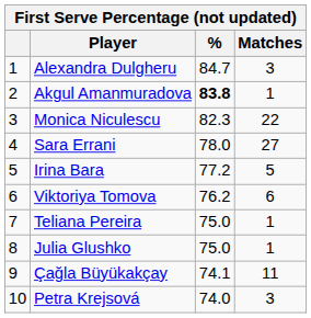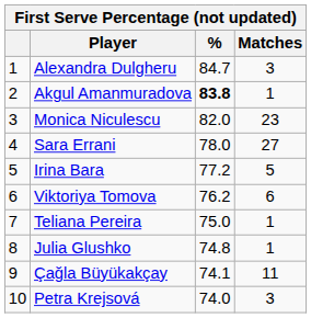 <table class="wikitable">
 <tr>
 <th colspan=4>First Serve Percentage (not updated)</th>
 </tr>
 <tr>
 <th></th>
 <th>Player</th>
 <th>%</th>
 <th>Matches</th>
 </tr>
 <tr>
 <td>1</td>
 <td> <a href='#'>Alexandra Dulgheru</a></td>
 <td>84.7</td>
 <td align=center>3</td>
 </tr>
 <tr>
 <td>2</td>
 <td> <a href='#'>Akgul Amanmuradova</a></td>
 <td><strong>83.8</strong></td>
 <td align=center>1</td>
 </tr>
 <tr>
 <td>3</td>
 <td> <a href='#'>Monica Niculescu</a></td>
-<td>82.3</td>
-<td align=center>22</td>
+<td>82.0</td>
+<td align=center>23</td>
 </tr>
 <tr>
 <td>4</td>
 <td> <a href='#'>Sara Errani</a></td>
 <td>78.0</td>
 <td align=center>27</td>
 </tr>
 <tr>
 <td>5</td>
 <td> <a href='#'>Irina Bara</a></td>
 <td>77.2</td>
 <td align=center>5</td>
 </tr>
 <tr>
 <td>6</td>
 <td> <a href='#'>Viktoriya Tomova</a></td>
 <td>76.2</td>
 <td align=center>6</td>
 </tr>
 <tr>
 <td>7</td>
 <td> <a href='#'>Teliana Pereira</a></td>
 <td>75.0</td>
 <td align=center>1</td>
 </tr>
 <tr>
 <td>8</td>
 <td> <a href='#'>Julia Glushko</a></td>
-<td>75.0</td>
+<td>74.8</td>
 <td align=center>1</td>
 </tr>
 <tr>
 <td>9</td>
 <td> <a href='#'>Çağla Büyükakçay</a></td>
 <td>74.1</td>
 <td align=center>11</td>
 </tr>
 <tr>
 <td>10</td>
 <td> <a href='#'>Petra Krejsová</a></td>
 <td>74.0</td>
 <td align=center>3</td>
 </tr>
 </table>
